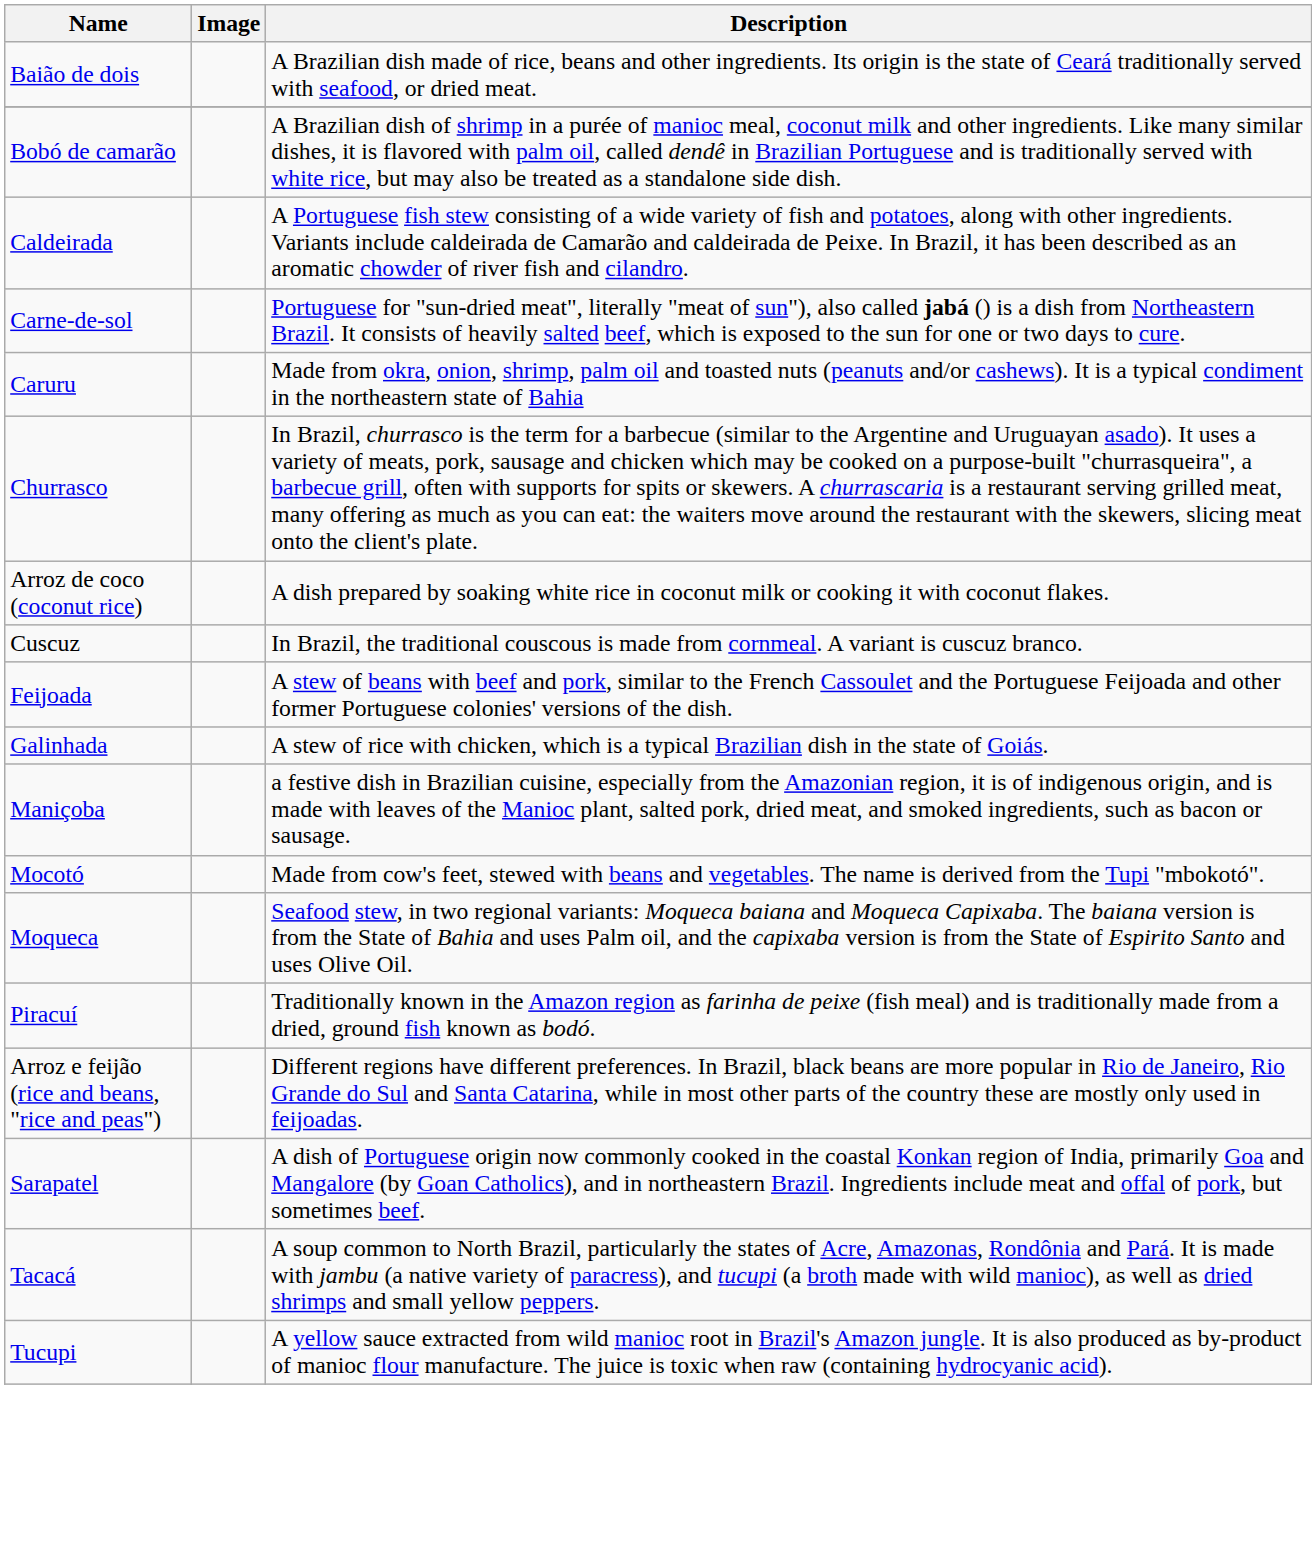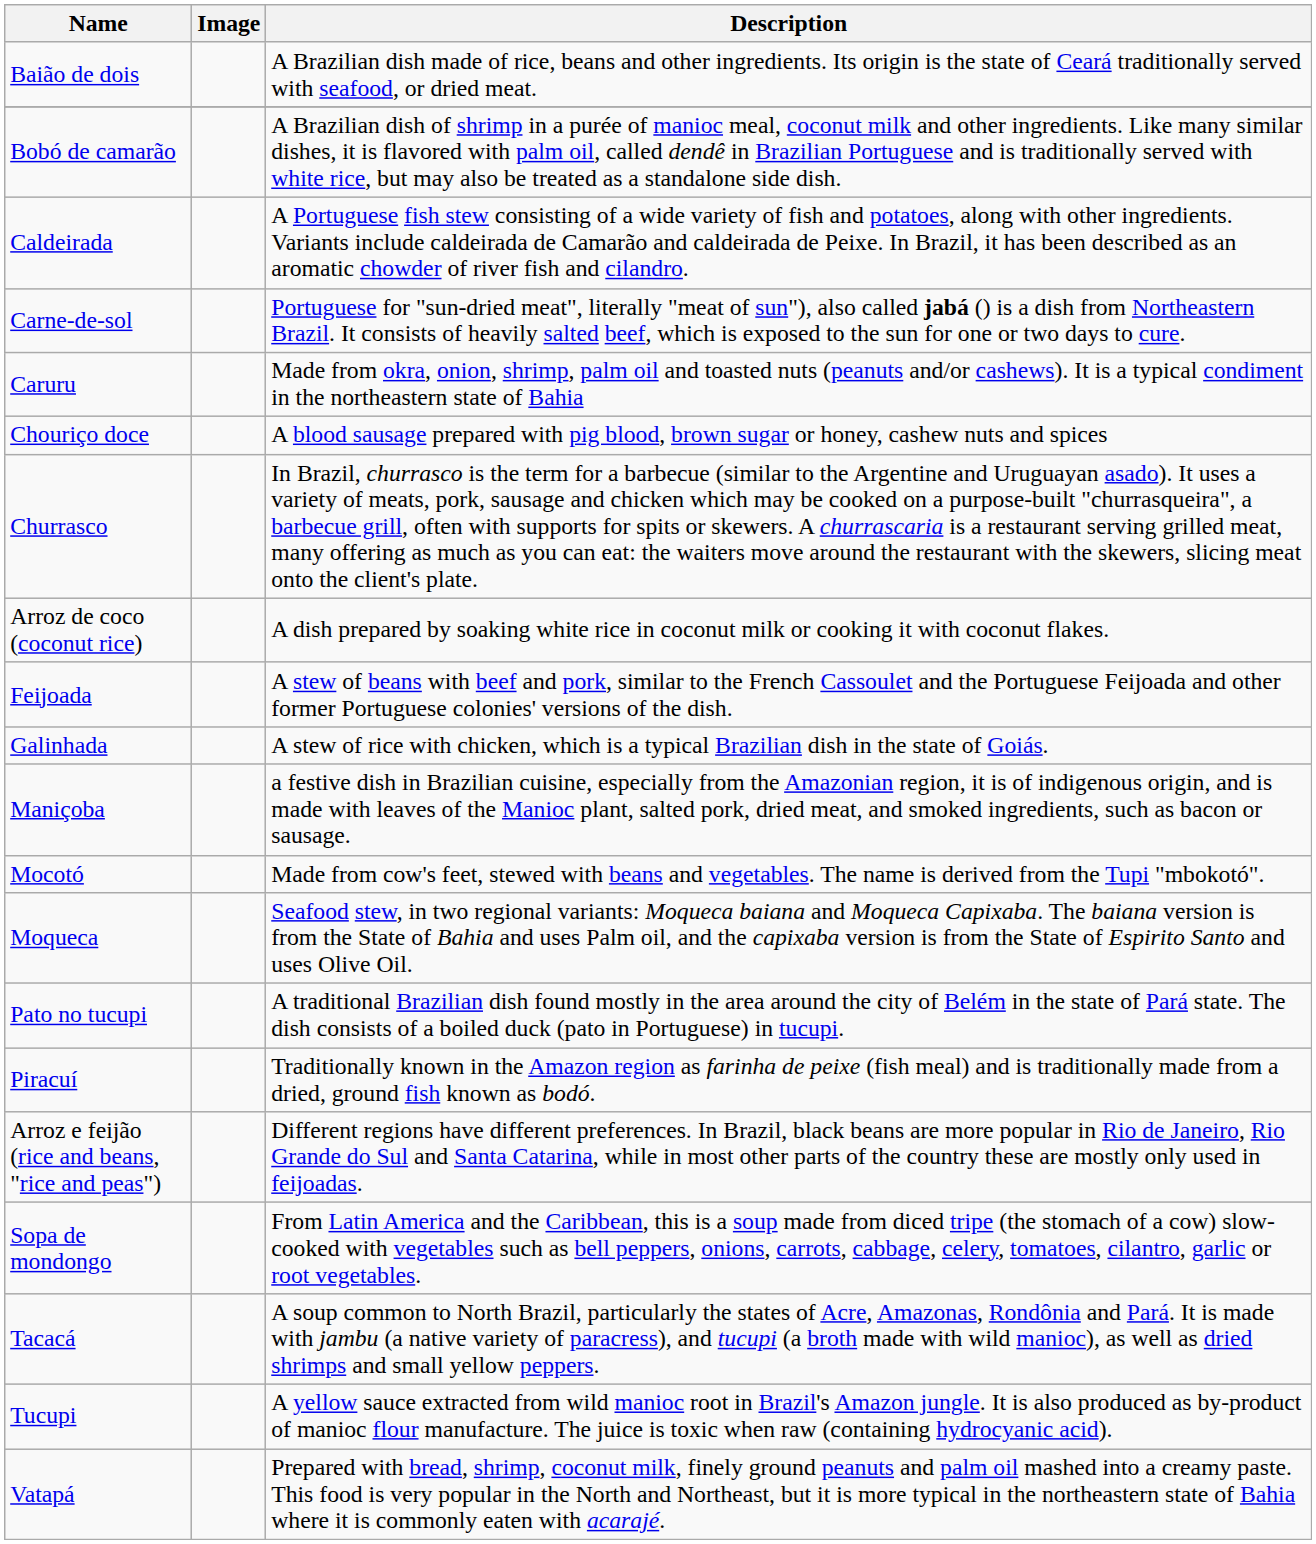 <table class="wikitable sortable" style="width:100%;">
 <tr>
 <th>Name</th>
 <th class="unsortable">Image</th>
 <th>Description</th>
 </tr>
 <tr>
 <td><a href='#'>Baião de dois</a></td>
 <td></td>
 <td>A Brazilian dish made of rice, beans and other ingredients. Its origin is the state of <a href='#'>Ceará</a> traditionally served with <a href='#'>seafood</a>, or dried meat.</td>
 </tr>
 <tr>
 </tr>
 <tr>
 <td><a href='#'>Bobó de camarão</a></td>
 <td></td>
 <td>A Brazilian dish of <a href='#'>shrimp</a> in a purée of <a href='#'>manioc</a> meal, <a href='#'>coconut milk</a> and other ingredients. Like many similar dishes, it is flavored with <a href='#'>palm oil</a>, called <em>dendê</em> in <a href='#'>Brazilian Portuguese</a> and is traditionally served with <a href='#'>white rice</a>, but may also be treated as a standalone side dish.</td>
 </tr>
 <tr>
 <td><a href='#'>Caldeirada</a></td>
 <td></td>
 <td>A  <a href='#'>Portuguese</a> <a href='#'>fish stew</a> consisting of a wide variety of fish and <a href='#'>potatoes</a>, along with other ingredients. Variants include caldeirada de Camarão and caldeirada de Peixe. In Brazil, it has been described as an aromatic <a href='#'>chowder</a> of river fish and <a href='#'>cilandro</a>.</td>
 </tr>
 <tr>
 <td><a href='#'>Carne-de-sol</a></td>
 <td></td>
 <td><a href='#'>Portuguese</a> for "sun-dried meat", literally "meat of <a href='#'>sun</a>"), also called <strong>jabá</strong> () is a dish from <a href='#'>Northeastern Brazil</a>. It consists of heavily <a href='#'>salted</a> <a href='#'>beef</a>, which is exposed to the sun for one or two days to <a href='#'>cure</a>.</td>
 </tr>
 <tr>
 <td><a href='#'>Caruru</a></td>
 <td></td>
 <td>Made from <a href='#'>okra</a>, <a href='#'>onion</a>, <a href='#'>shrimp</a>, <a href='#'>palm oil</a> and toasted nuts (<a href='#'>peanuts</a> and/or <a href='#'>cashews</a>). It is a typical <a href='#'>condiment</a> in the northeastern state of <a href='#'>Bahia</a></td>
 </tr>
 <tr>
+<td><a href='#'>Chouriço doce</a></td>
+<td></td>
+<td>A <a href='#'>blood sausage</a> prepared with <a href='#'>pig blood</a>, <a href='#'>brown sugar</a> or honey, cashew nuts and spices</td>
+</tr>
+<tr>
 <td><a href='#'>Churrasco</a></td>
 <td></td>
 <td>In Brazil, <em>churrasco</em> is the term for a barbecue (similar to the Argentine and Uruguayan <a href='#'>asado</a>). It uses a variety of meats, pork, sausage and chicken which may be cooked on a purpose-built "churrasqueira", a <a href='#'>barbecue grill</a>, often with supports for spits or skewers.  A <em><a href='#'>churrascaria</a></em> is a restaurant serving grilled meat, many offering as much as you can eat: the waiters move around the restaurant with the skewers, slicing meat onto the client's plate.</td>
 </tr>
 <tr>
 <td>Arroz de coco (<a href='#'>coconut rice</a>)</td>
 <td></td>
 <td>A dish prepared by soaking white rice in coconut milk or cooking it with coconut flakes.</td>
-</tr>
-<tr>
-<td>Cuscuz</td>
-<td></td>
-<td>In Brazil, the traditional couscous is made from <a href='#'>cornmeal</a>. A variant is cuscuz branco.</td>
 </tr>
 <tr>
 <td><a href='#'>Feijoada</a></td>
 <td></td>
 <td>A <a href='#'>stew</a> of <a href='#'>beans</a> with <a href='#'>beef</a> and <a href='#'>pork</a>, similar to the French <a href='#'>Cassoulet</a> and the Portuguese Feijoada and other former Portuguese colonies' versions of the dish.</td>
 </tr>
 <tr>
 <td><a href='#'>Galinhada</a></td>
 <td></td>
 <td>A stew of rice with chicken, which is a typical <a href='#'>Brazilian</a> dish in the state of <a href='#'>Goiás</a>.</td>
 </tr>
 <tr>
 <td><a href='#'>Maniçoba</a></td>
 <td></td>
 <td>a festive dish in Brazilian cuisine, especially from the <a href='#'>Amazonian</a> region, it is of indigenous origin, and is made with leaves of the <a href='#'>Manioc</a> plant, salted pork, dried meat, and smoked ingredients, such as bacon or sausage.</td>
 </tr>
 <tr>
 <td><a href='#'>Mocotó</a></td>
 <td></td>
 <td>Made from cow's feet, stewed with <a href='#'>beans</a> and <a href='#'>vegetables</a>. The name is derived from the <a href='#'>Tupi</a> "mbokotó".</td>
 </tr>
 <tr>
 <td><a href='#'>Moqueca</a></td>
 <td></td>
 <td><a href='#'>Seafood</a> <a href='#'>stew</a>, in two regional variants: <em>Moqueca baiana</em> and <em>Moqueca Capixaba</em>. The <em>baiana</em> version is from the State of <em>Bahia</em> and uses Palm oil, and the <em>capixaba</em> version is from the State of <em>Espirito Santo</em> and uses Olive Oil.</td>
 </tr>
 <tr>
+<td><a href='#'>Pato no tucupi</a></td>
+<td></td>
+<td>A traditional <a href='#'>Brazilian</a> dish found mostly in the area around the city of <a href='#'>Belém</a> in the state of <a href='#'>Pará</a> state. The dish consists of a boiled duck (pato in Portuguese) in <a href='#'>tucupi</a>.</td>
+</tr>
+<tr>
 <td><a href='#'>Piracuí</a></td>
 <td></td>
 <td>Traditionally known in the <a href='#'>Amazon region</a> as <em>farinha de peixe</em> (fish meal) and is traditionally made from a dried, ground <a href='#'>fish</a> known as <em>bodó</em>.</td>
 </tr>
 <tr>
 <td>Arroz e feijão (<a href='#'>rice and beans</a>, "<a href='#'>rice and peas</a>")</td>
 <td></td>
 <td>Different regions have different preferences. In Brazil, black beans are more popular in <a href='#'>Rio de Janeiro</a>, <a href='#'>Rio Grande do Sul</a> and <a href='#'>Santa Catarina</a>, while in most other parts of the country these are mostly only used in <a href='#'>feijoadas</a>.</td>
 </tr>
 <tr>
-<td><a href='#'>Sarapatel</a></td>
+<td><a href='#'>Sopa de mondongo</a></td>
 <td></td>
-<td>A dish of <a href='#'>Portuguese</a> origin now commonly cooked in the coastal <a href='#'>Konkan</a> region of India, primarily <a href='#'>Goa</a> and <a href='#'>Mangalore</a> (by <a href='#'>Goan Catholics</a>), and in northeastern <a href='#'>Brazil</a>. Ingredients include meat and <a href='#'>offal</a> of <a href='#'>pork</a>, but sometimes <a href='#'>beef</a>.</td>
+<td>From <a href='#'>Latin America</a> and the <a href='#'>Caribbean</a>, this is a <a href='#'>soup</a> made from diced <a href='#'>tripe</a> (the stomach of a cow) slow-cooked with <a href='#'>vegetables</a> such as <a href='#'>bell peppers</a>, <a href='#'>onions</a>, <a href='#'>carrots</a>, <a href='#'>cabbage</a>, <a href='#'>celery</a>, <a href='#'>tomatoes</a>, <a href='#'>cilantro</a>, <a href='#'>garlic</a> or <a href='#'>root vegetables</a>.</td>
 </tr>
 <tr>
 <td><a href='#'>Tacacá</a></td>
 <td></td>
 <td>A soup common to North Brazil, particularly the states of  <a href='#'>Acre</a>, <a href='#'>Amazonas</a>, <a href='#'>Rondônia</a> and <a href='#'>Pará</a>. It is made with <em>jambu</em> (a native variety of <a href='#'>paracress</a>), and <em><a href='#'>tucupi</a></em> (a <a href='#'>broth</a> made with wild <a href='#'>manioc</a>), as well as <a href='#'>dried shrimps</a> and small yellow <a href='#'>peppers</a>.</td>
 </tr>
 <tr>
 <td><a href='#'>Tucupi</a></td>
 <td></td>
 <td>A <a href='#'>yellow</a> sauce extracted from wild <a href='#'>manioc</a> root in <a href='#'>Brazil</a>'s <a href='#'>Amazon jungle</a>. It is also produced as by-product of manioc <a href='#'>flour</a> manufacture. The juice is toxic when raw (containing <a href='#'>hydrocyanic acid</a>).</td>
 </tr>
+<tr>
+<td><a href='#'>Vatapá</a></td>
+<td></td>
+<td>Prepared with <a href='#'>bread</a>, <a href='#'>shrimp</a>, <a href='#'>coconut milk</a>, finely ground <a href='#'>peanuts</a> and <a href='#'>palm oil</a> mashed into a creamy paste. This food is very popular in the North and Northeast, but it is more typical in the northeastern state of <a href='#'>Bahia</a> where it is commonly eaten with <em><a href='#'>acarajé</a></em>.</td>
+</tr>
 </table>
